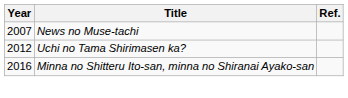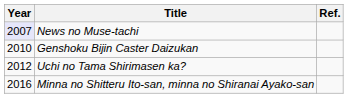 <table class="wikitable">
 <tr>
 <th>Year</th>
 <th>Title</th>
 <th>Ref.</th>
 </tr>
 <tr>
-<td>2007</td>
+<td style="background: lavender;">2007</td>
 <td><em>News no Muse-tachi</em></td>
+<td></td>
+</tr>
+<tr>
+<td>2010</td>
+<td><em>Genshoku Bijin Caster Daizukan</em></td>
 <td></td>
 </tr>
 <tr>
 <td>2012</td>
 <td><em>Uchi no Tama Shirimasen ka?</em></td>
 <td></td>
 </tr>
 <tr>
 <td>2016</td>
 <td><em>Minna no Shitteru Ito-san, minna no Shiranai Ayako-san</em></td>
 <td></td>
 </tr>
 </table>
